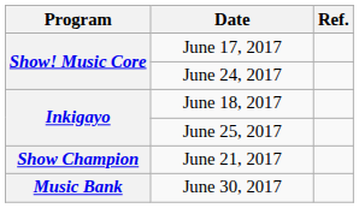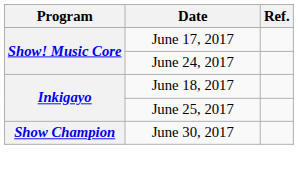 <table class="wikitable plainrowheaders" style="text-align:center">
 <tr>
 <th>Program</th>
 <th width="140">Date</th>
 <th>Ref.</th>
 </tr>
 <tr>
 <th scope="row" rowspan=2><em><a href='#'>Show! Music Core</a></em></th>
 <td>June 17, 2017</td>
 <td></td>
 </tr>
 <tr>
 <td>June 24, 2017</td>
 <td></td>
 </tr>
 <tr>
 <th scope="row" rowspan=2><em><a href='#'>Inkigayo</a></em></th>
 <td>June 18, 2017</td>
 <td></td>
 </tr>
 <tr>
 <td>June 25, 2017</td>
 <td></td>
 </tr>
 <tr>
 <th scope="row"><em><a href='#'>Show Champion</a></em></th>
-<td>June 21, 2017</td>
-<td></td>
-</tr>
-<tr>
-<th scope="row"><em><a href='#'>Music Bank</a></em></th>
 <td>June 30, 2017</td>
 <td></td>
 </tr>
 </table>
